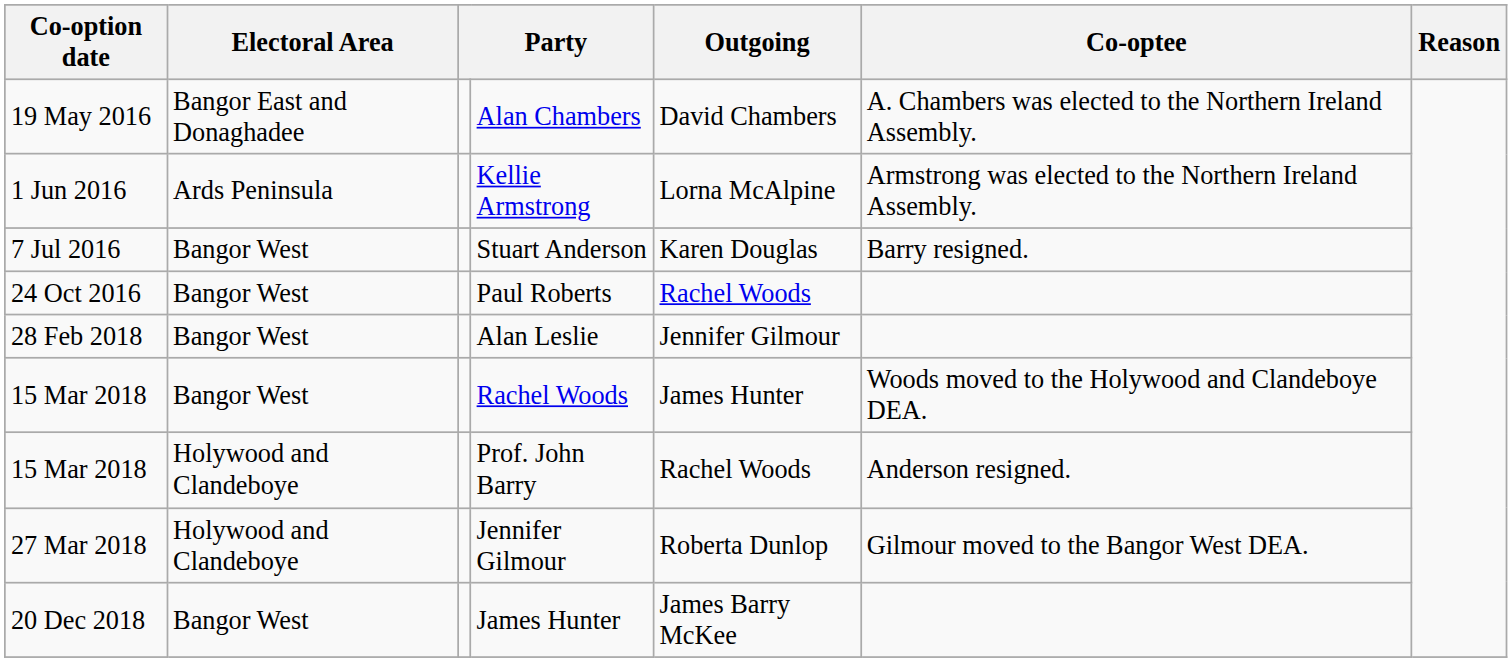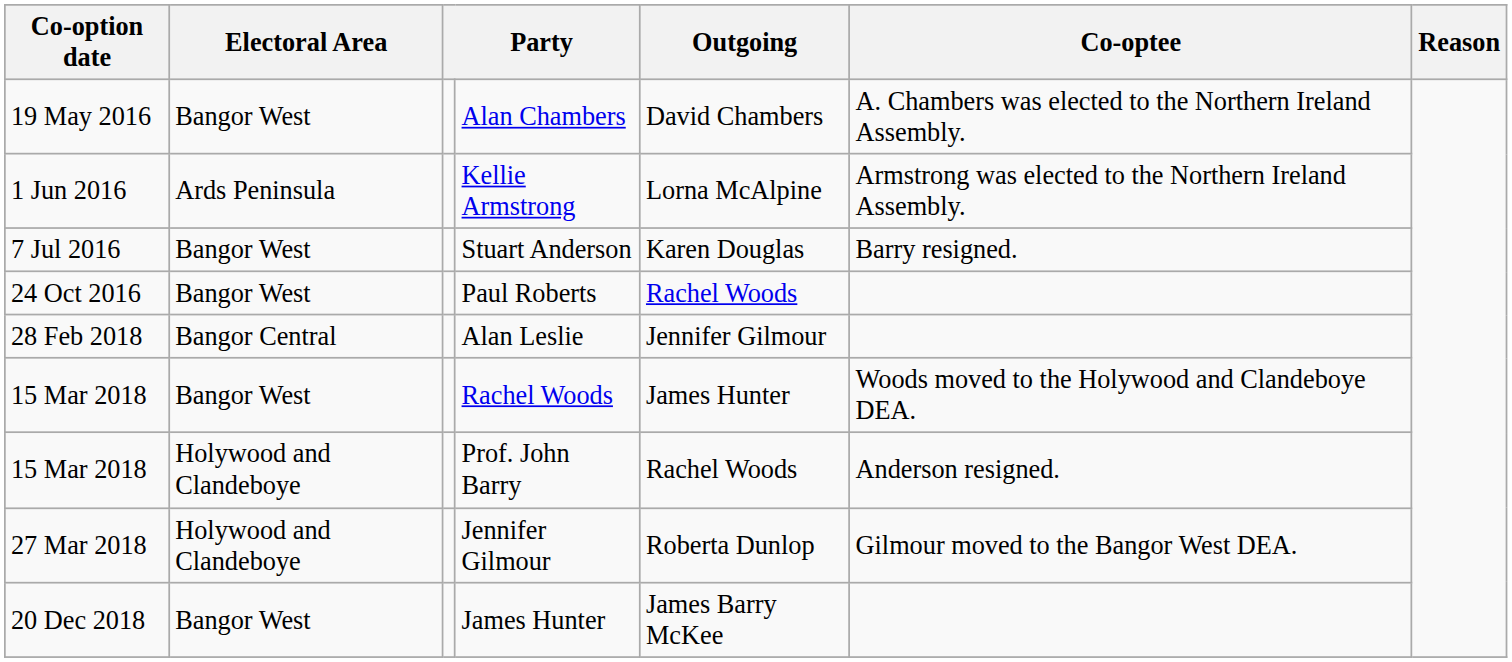 <table class="wikitable" style="font-size: 95%;">
 <tr>
 <th>Co-option date</th>
 <th>Electoral Area</th>
 <th colspan="2">Party</th>
 <th>Outgoing</th>
 <th>Co-optee</th>
 <th>Reason</th>
 </tr>
 <tr>
 <td>19 May 2016</td>
-<td>Bangor East and Donaghadee</td>
+<td>Bangor West</td>
 <td></td>
 <td><a href='#'>Alan Chambers</a></td>
 <td>David Chambers</td>
 <td>A. Chambers was elected to the Northern Ireland Assembly.</td>
 </tr>
 <tr>
 <td>1 Jun 2016</td>
 <td>Ards Peninsula</td>
 <td></td>
 <td><a href='#'>Kellie Armstrong</a></td>
 <td>Lorna McAlpine</td>
 <td>Armstrong was elected to the Northern Ireland Assembly.</td>
 </tr>
 <tr>
 <td>7 Jul 2016</td>
 <td>Bangor West</td>
 <td></td>
 <td>Stuart Anderson</td>
 <td>Karen Douglas</td>
 <td>Barry resigned.</td>
 </tr>
 <tr>
 <td>24 Oct 2016</td>
 <td>Bangor West</td>
 <td></td>
 <td>Paul Roberts</td>
 <td><a href='#'>Rachel Woods</a></td>
 <td></td>
 </tr>
 <tr>
 <td>28 Feb 2018</td>
-<td>Bangor West</td>
+<td>Bangor Central</td>
 <td></td>
 <td>Alan Leslie</td>
 <td>Jennifer Gilmour</td>
 <td></td>
 </tr>
 <tr>
 <td>15 Mar 2018</td>
 <td>Bangor West</td>
 <td></td>
 <td><a href='#'>Rachel Woods</a></td>
 <td>James Hunter</td>
 <td>Woods moved to the Holywood and Clandeboye DEA.</td>
 </tr>
 <tr>
 <td>15 Mar 2018</td>
 <td>Holywood and Clandeboye</td>
 <td></td>
 <td>Prof. John Barry</td>
 <td>Rachel Woods</td>
 <td>Anderson resigned.</td>
 </tr>
 <tr>
 <td>27 Mar 2018</td>
 <td>Holywood and Clandeboye</td>
 <td></td>
 <td>Jennifer Gilmour</td>
 <td>Roberta Dunlop</td>
 <td>Gilmour moved to the Bangor West DEA.</td>
 </tr>
 <tr>
 <td>20 Dec 2018</td>
 <td>Bangor West</td>
 <td></td>
 <td>James Hunter</td>
 <td>James Barry McKee</td>
 <td></td>
 </tr>
 </table>
